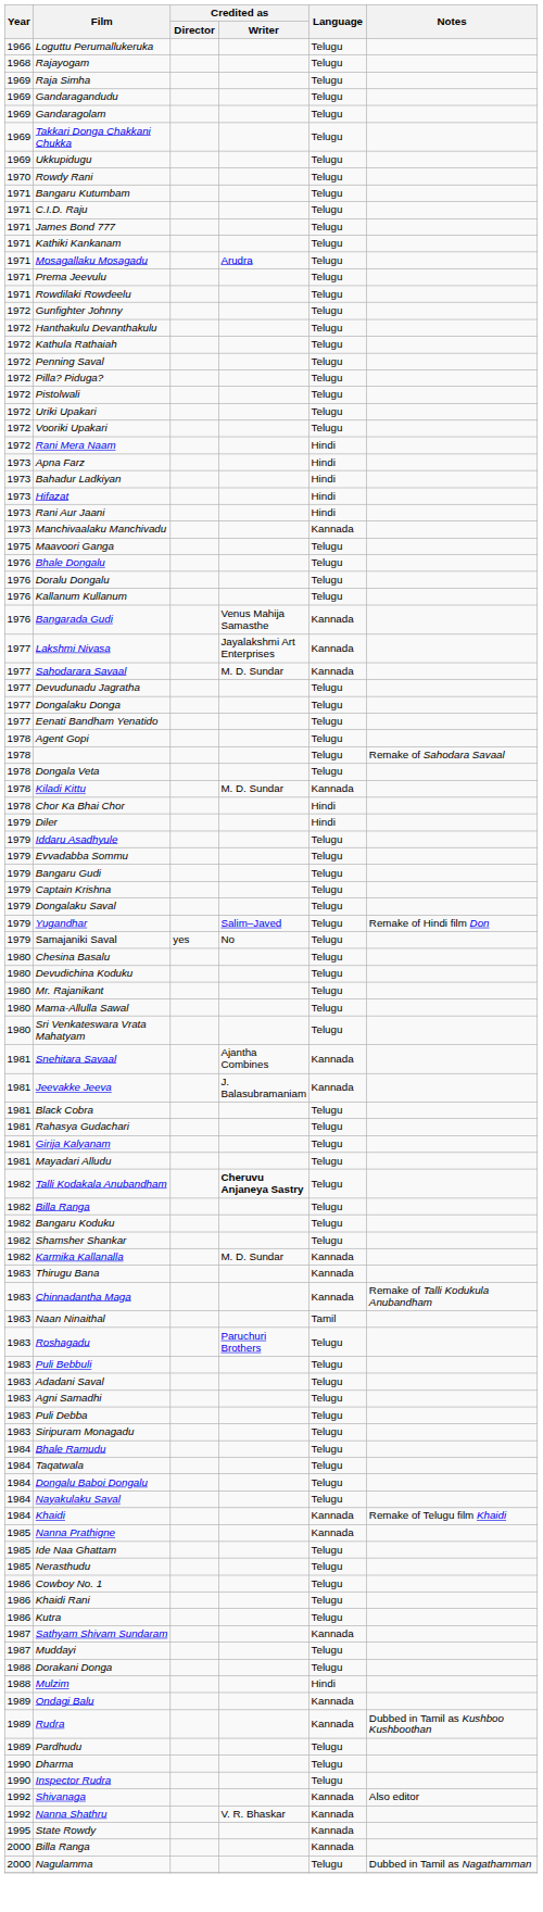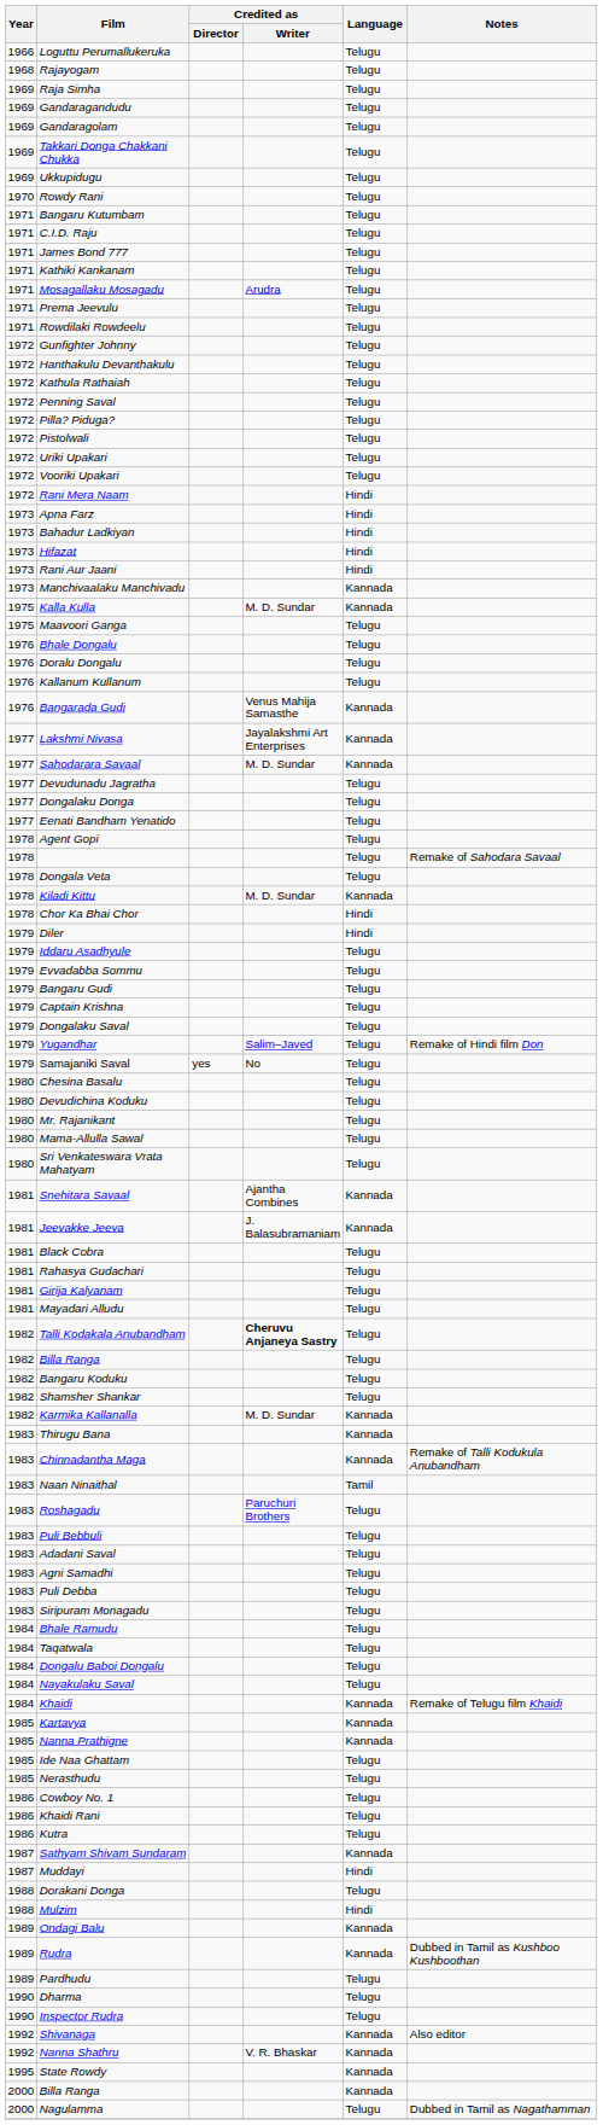 <table class="wikitable sortable">
 <tr>
 <th rowspan="2" style="width:35px;">Year</th>
 <th rowspan="2" style="width:200px;">Film</th>
 <th colspan="2" style="width:195px;">Credited as</th>
 <th rowspan="2" style="text-align:centr; width:80px;">Language</th>
 <th rowspan="2" style="text-align:centr; width:250px;" class="unsortable">Notes</th>
 </tr>
 <tr>
 <th style="width:65px;">Director</th>
 <th width="65">Writer</th>
 </tr>
 <tr>
 <td>1966</td>
 <td><em>Loguttu Perumallukeruka</em></td>
 <td style="text-align:centr;"></td>
 <td style="text-align:centr;"></td>
 <td>Telugu</td>
 <td></td>
 </tr>
 <tr>
 <td>1968</td>
 <td><em>Rajayogam</em></td>
 <td style="text-align:centr;"></td>
 <td style="text-align:centr;"></td>
 <td>Telugu</td>
 <td></td>
 </tr>
 <tr>
 <td>1969</td>
 <td><em>Raja Simha</em></td>
 <td style="text-align:centr;"></td>
 <td style="text-align:centr;"></td>
 <td>Telugu</td>
 <td></td>
 </tr>
 <tr>
 <td>1969</td>
 <td><em>Gandaragandudu</em></td>
 <td style="text-align:centr;"></td>
 <td style="text-align:centr;"></td>
 <td>Telugu</td>
 <td></td>
 </tr>
 <tr>
 <td>1969</td>
 <td><em>Gandaragolam</em></td>
 <td style="text-align:centr;"></td>
 <td style="text-align:centr;"></td>
 <td>Telugu</td>
 <td></td>
 </tr>
 <tr>
 <td>1969</td>
 <td><em><a href='#'>Takkari Donga Chakkani Chukka</a></em></td>
 <td style="text-align:centr;"></td>
 <td style="text-align:centr;"></td>
 <td>Telugu</td>
 <td></td>
 </tr>
 <tr>
 <td>1969</td>
 <td><em>Ukkupidugu</em></td>
 <td style="text-align:centr;"></td>
 <td style="text-align:centr;"></td>
 <td>Telugu</td>
 <td></td>
 </tr>
 <tr>
 <td>1970</td>
 <td><em>Rowdy Rani</em></td>
 <td style="text-align:centr;"></td>
 <td style="text-align:centr;"></td>
 <td>Telugu</td>
 <td></td>
 </tr>
 <tr>
 <td>1971</td>
 <td><em>Bangaru Kutumbam</em></td>
 <td style="text-align:centr;"></td>
 <td style="text-align:centr;"></td>
 <td>Telugu</td>
 <td></td>
 </tr>
 <tr>
 <td>1971</td>
 <td><em>C.I.D. Raju</em></td>
 <td style="text-align:centr;"></td>
 <td style="text-align:centr;"></td>
 <td>Telugu</td>
 <td></td>
 </tr>
 <tr>
 <td>1971</td>
 <td><em>James Bond 777</em></td>
 <td style="text-align:centr;"></td>
 <td style="text-align:centr;"></td>
 <td>Telugu</td>
 <td></td>
 </tr>
 <tr>
 <td>1971</td>
 <td><em>Kathiki Kankanam</em></td>
 <td style="text-align:centr;"></td>
 <td style="text-align:centr;"></td>
 <td>Telugu</td>
 <td></td>
 </tr>
 <tr>
 <td>1971</td>
 <td><em><a href='#'>Mosagallaku Mosagadu</a></em></td>
 <td style="text-align:centr;"></td>
 <td><a href='#'>Arudra</a></td>
 <td>Telugu</td>
 <td></td>
 </tr>
 <tr>
 <td>1971</td>
 <td><em>Prema Jeevulu</em></td>
 <td style="text-align:centr;"></td>
 <td style="text-align:centr;"></td>
 <td>Telugu</td>
 <td></td>
 </tr>
 <tr>
 <td>1971</td>
 <td><em>Rowdilaki Rowdeelu</em></td>
 <td style="text-align:centr;"></td>
 <td style="text-align:centr;"></td>
 <td>Telugu</td>
 <td></td>
 </tr>
 <tr>
 <td>1972</td>
 <td><em>Gunfighter Johnny</em></td>
 <td style="text-align:centr;"></td>
 <td style="text-align:centr;"></td>
 <td>Telugu</td>
 <td></td>
 </tr>
 <tr>
 <td>1972</td>
 <td><em>Hanthakulu Devanthakulu</em></td>
 <td style="text-align:centr;"></td>
 <td style="text-align:centr;"></td>
 <td>Telugu</td>
 <td></td>
 </tr>
 <tr>
 <td>1972</td>
 <td><em>Kathula Rathaiah</em></td>
 <td style="text-align:centr;"></td>
 <td style="text-align:centr;"></td>
 <td>Telugu</td>
 <td></td>
 </tr>
 <tr>
 <td>1972</td>
 <td><em>Penning Saval</em></td>
 <td style="text-align:centr;"></td>
 <td style="text-align:centr;"></td>
 <td>Telugu</td>
 <td></td>
 </tr>
 <tr>
 <td>1972</td>
 <td><em>Pilla? Piduga?</em></td>
 <td style="text-align:centr;"></td>
 <td style="text-align:centr;"></td>
 <td>Telugu</td>
 <td></td>
 </tr>
 <tr>
 <td>1972</td>
 <td><em>Pistolwali</em></td>
 <td style="text-align:centr;"></td>
 <td style="text-align:centr;"></td>
 <td>Telugu</td>
 <td></td>
 </tr>
 <tr>
 <td>1972</td>
 <td><em>Uriki Upakari</em></td>
 <td style="text-align:centr;"></td>
 <td style="text-align:centr;"></td>
 <td>Telugu</td>
 <td></td>
 </tr>
 <tr>
 <td>1972</td>
 <td><em>Vooriki Upakari</em></td>
 <td style="text-align:centr;"></td>
 <td style="text-align:centr;"></td>
 <td>Telugu</td>
 <td></td>
 </tr>
 <tr>
 <td>1972</td>
 <td><em><a href='#'>Rani Mera Naam</a></em></td>
 <td style="text-align:centr;"></td>
 <td style="text-align:centr;"></td>
 <td>Hindi</td>
 <td></td>
 </tr>
 <tr>
 <td>1973</td>
 <td><em>Apna Farz</em></td>
 <td style="text-align:centr;"></td>
 <td style="text-align:centr;"></td>
 <td>Hindi</td>
 <td></td>
 </tr>
 <tr>
 <td>1973</td>
 <td><em>Bahadur Ladkiyan</em></td>
 <td style="text-align:centr;"></td>
 <td style="text-align:centr;"></td>
 <td>Hindi</td>
 <td></td>
 </tr>
 <tr>
 <td>1973</td>
 <td><em><a href='#'>Hifazat</a></em></td>
 <td style="text-align:centr;"></td>
 <td style="text-align:centr;"></td>
 <td>Hindi</td>
 <td></td>
 </tr>
 <tr>
 <td>1973</td>
 <td><em>Rani Aur Jaani</em></td>
 <td style="text-align:centr;"></td>
 <td style="text-align:centr;"></td>
 <td>Hindi</td>
 <td></td>
 </tr>
 <tr>
 <td>1973</td>
 <td><em>Manchivaalaku Manchivadu</em></td>
 <td style="text-align:centr;"></td>
 <td style="text-align:centr;"></td>
+<td>Kannada</td>
+<td></td>
+</tr>
+<tr>
+<td>1975</td>
+<td><em><a href='#'>Kalla Kulla</a></em></td>
+<td style="text-align:centr;"></td>
+<td>M. D. Sundar</td>
 <td>Kannada</td>
 <td></td>
 </tr>
 <tr>
 <td>1975</td>
 <td><em>Maavoori Ganga</em></td>
 <td style="text-align:centr;"></td>
 <td style="text-align:centr;"></td>
 <td>Telugu</td>
 <td></td>
 </tr>
 <tr>
 <td>1976</td>
 <td><a href='#'><em>Bhale Dongalu</em></a></td>
 <td style="text-align:centr;"></td>
 <td style="text-align:centr;"></td>
 <td>Telugu</td>
 <td></td>
 </tr>
 <tr>
 <td>1976</td>
 <td><em>Doralu Dongalu</em></td>
 <td style="text-align:centr;"></td>
 <td style="text-align:centr;"></td>
 <td>Telugu</td>
 <td></td>
 </tr>
 <tr>
 <td>1976</td>
 <td><em>Kallanum Kullanum</em></td>
 <td style="text-align:centr;"></td>
 <td style="text-align:centr;"></td>
 <td>Telugu</td>
 <td></td>
 </tr>
 <tr>
 <td>1976</td>
 <td><em><a href='#'>Bangarada Gudi</a></em></td>
 <td style="text-align:centr;"></td>
 <td>Venus Mahija Samasthe</td>
 <td>Kannada</td>
 <td></td>
 </tr>
 <tr>
 <td>1977</td>
 <td><em><a href='#'>Lakshmi Nivasa</a></em></td>
 <td style="text-align:centr;"></td>
 <td>Jayalakshmi Art Enterprises</td>
 <td>Kannada</td>
 <td></td>
 </tr>
 <tr>
 <td>1977</td>
 <td><em><a href='#'>Sahodarara Savaal</a></em></td>
 <td style="text-align:centr;"></td>
 <td>M. D. Sundar</td>
 <td>Kannada</td>
 <td></td>
 </tr>
 <tr>
 <td>1977</td>
 <td><em>Devudunadu Jagratha</em></td>
 <td style="text-align:centr;"></td>
 <td style="text-align:centr;"></td>
 <td>Telugu</td>
 <td></td>
 </tr>
 <tr>
 <td>1977</td>
 <td><em>Dongalaku Donga</em></td>
 <td style="text-align:centr;"></td>
 <td style="text-align:centr;"></td>
 <td>Telugu</td>
 <td></td>
 </tr>
 <tr>
 <td>1977</td>
 <td><em>Eenati Bandham Yenatido</em></td>
 <td style="text-align:centr;"></td>
 <td style="text-align:centr;"></td>
 <td>Telugu</td>
 <td></td>
 </tr>
 <tr>
 <td>1978</td>
 <td><em>Agent Gopi</em></td>
 <td style="text-align:centr;"></td>
 <td style="text-align:centr;"></td>
 <td>Telugu</td>
 <td></td>
 </tr>
 <tr>
 <td>1978</td>
 <td></td>
 <td style="text-align:centr;"></td>
 <td style="text-align:centr;"></td>
 <td>Telugu</td>
 <td>Remake of <em>Sahodara Savaal</em></td>
 </tr>
 <tr>
 <td>1978</td>
 <td><em>Dongala Veta</em></td>
 <td style="text-align:centr;"></td>
 <td style="text-align:centr;"></td>
 <td>Telugu</td>
 <td></td>
 </tr>
 <tr>
 <td>1978</td>
 <td><em><a href='#'>Kiladi Kittu</a></em></td>
 <td style="text-align:centr;"></td>
 <td>M. D. Sundar</td>
 <td>Kannada</td>
 <td></td>
 </tr>
 <tr>
 <td>1978</td>
 <td><em>Chor Ka Bhai Chor</em></td>
 <td style="text-align:centr;"></td>
 <td style="text-align:centr;"></td>
 <td>Hindi</td>
 <td></td>
 </tr>
 <tr>
 <td>1979</td>
 <td><em>Diler</em></td>
 <td style="text-align:centr;"></td>
 <td style="text-align:centr;"></td>
 <td>Hindi</td>
 <td></td>
 </tr>
 <tr>
 <td>1979</td>
 <td><em><a href='#'>Iddaru Asadhyule</a></em></td>
 <td style="text-align:centr;"></td>
 <td style="text-align:centr;"></td>
 <td>Telugu</td>
 <td></td>
 </tr>
 <tr>
 <td>1979</td>
 <td><em>Evvadabba Sommu</em></td>
 <td style="text-align:centr;"></td>
 <td style="text-align:centr;"></td>
 <td>Telugu</td>
 <td></td>
 </tr>
 <tr>
 <td>1979</td>
 <td><em>Bangaru Gudi</em></td>
 <td style="text-align:centr;"></td>
 <td style="text-align:centr;"></td>
 <td>Telugu</td>
 <td></td>
 </tr>
 <tr>
 <td>1979</td>
 <td><em>Captain Krishna</em></td>
 <td style="text-align:centr;"></td>
 <td style="text-align:centr;"></td>
 <td>Telugu</td>
 <td></td>
 </tr>
 <tr>
 <td>1979</td>
 <td><em>Dongalaku Saval</em></td>
 <td style="text-align:centr;"></td>
 <td style="text-align:centr;"></td>
 <td>Telugu</td>
 <td></td>
 </tr>
 <tr>
 <td>1979</td>
 <td><em><a href='#'>Yugandhar</a></em></td>
 <td style="text-align:centr;"></td>
 <td><a href='#'>Salim–Javed</a></td>
 <td>Telugu</td>
 <td>Remake of Hindi film <em><a href='#'>Don</a></em></td>
 </tr>
 <tr>
 <td>1979</td>
 <td>Samajaniki Saval</td>
 <td>yes</td>
 <td>No</td>
 <td>Telugu</td>
 <td></td>
 </tr>
 <tr>
 <td>1980</td>
 <td><em>Chesina Basalu</em></td>
 <td style="text-align:centr;"></td>
 <td style="text-align:centr;"></td>
 <td>Telugu</td>
 <td></td>
 </tr>
 <tr>
 <td>1980</td>
 <td><em>Devudichina Koduku</em></td>
 <td style="text-align:centr;"></td>
 <td style="text-align:centr;"></td>
 <td>Telugu</td>
 <td></td>
 </tr>
 <tr>
 <td>1980</td>
 <td><em>Mr. Rajanikant</em></td>
 <td style="text-align:centr;"></td>
 <td style="text-align:centr;"></td>
 <td>Telugu</td>
 <td></td>
 </tr>
 <tr>
 <td>1980</td>
 <td><em>Mama-Allulla Sawal</em></td>
 <td style="text-align:centr;"></td>
 <td style="text-align:centr;"></td>
 <td>Telugu</td>
 <td></td>
 </tr>
 <tr>
 <td>1980</td>
 <td><em>Sri Venkateswara Vrata Mahatyam</em></td>
 <td style="text-align:centr;"></td>
 <td style="text-align:centr;"></td>
 <td>Telugu</td>
 <td></td>
 </tr>
 <tr>
 <td>1981</td>
 <td><em><a href='#'>Snehitara Savaal</a></em></td>
 <td style="text-align:centr;"></td>
 <td>Ajantha Combines</td>
 <td>Kannada</td>
 <td></td>
 </tr>
 <tr>
 <td>1981</td>
 <td><em><a href='#'>Jeevakke Jeeva</a></em></td>
 <td style="text-align:centr;"></td>
 <td>J. Balasubramaniam</td>
 <td>Kannada</td>
 <td></td>
 </tr>
 <tr>
 <td>1981</td>
 <td><em>Black Cobra</em></td>
 <td style="text-align:centr;"></td>
 <td style="text-align:centr;"></td>
 <td>Telugu</td>
 <td></td>
 </tr>
 <tr>
 <td>1981</td>
 <td><em>Rahasya Gudachari</em></td>
 <td style="text-align:centr;"></td>
 <td style="text-align:centr;"></td>
 <td>Telugu</td>
 <td></td>
 </tr>
 <tr>
 <td>1981</td>
 <td><em><a href='#'>Girija Kalyanam</a></em></td>
 <td style="text-align:centr;"></td>
 <td style="text-align:centr;"></td>
 <td>Telugu</td>
 <td></td>
 </tr>
 <tr>
 <td>1981</td>
 <td><em>Mayadari Alludu</em></td>
 <td style="text-align:centr;"></td>
 <td style="text-align:centr;"></td>
 <td>Telugu</td>
 <td></td>
 </tr>
 <tr>
 <td>1982</td>
 <td><em><a href='#'>Talli Kodakala Anubandham</a></em></td>
 <td style="text-align:centr;"></td>
 <td><strong>Cheruvu Anjaneya Sastry</strong></td>
 <td>Telugu</td>
 <td></td>
 </tr>
 <tr>
 <td>1982</td>
 <td><em><a href='#'>Billa Ranga</a></em></td>
 <td style="text-align:centr;"></td>
 <td style="text-align:centr;"></td>
 <td>Telugu</td>
 <td></td>
 </tr>
 <tr>
 <td>1982</td>
 <td><em>Bangaru Koduku</em></td>
 <td style="text-align:centr;"></td>
 <td style="text-align:centr;"></td>
 <td>Telugu</td>
 <td></td>
 </tr>
 <tr>
 <td>1982</td>
 <td><em>Shamsher Shankar</em></td>
 <td style="text-align:centr;"></td>
 <td style="text-align:centr;"></td>
 <td>Telugu</td>
 <td></td>
 </tr>
 <tr>
 <td>1982</td>
 <td><em><a href='#'>Karmika Kallanalla</a></em></td>
 <td style="text-align:centr;"></td>
 <td>M. D. Sundar</td>
 <td>Kannada</td>
 <td></td>
 </tr>
 <tr>
 <td>1983</td>
 <td><em>Thirugu Bana</em></td>
 <td style="text-align:centr;"></td>
 <td style="text-align:centr;"></td>
 <td>Kannada</td>
 <td></td>
 </tr>
 <tr>
 <td>1983</td>
 <td><em><a href='#'>Chinnadantha Maga</a></em></td>
 <td style="text-align:centr;"></td>
 <td style="text-align:centr;"></td>
 <td>Kannada</td>
 <td>Remake of <em>Talli Kodukula Anubandham</em></td>
 </tr>
 <tr>
 <td>1983</td>
 <td><em>Naan Ninaithal</em></td>
 <td style="text-align:centr;"></td>
 <td style="text-align:centr;"></td>
 <td>Tamil</td>
 <td></td>
 </tr>
 <tr>
 <td>1983</td>
 <td><em><a href='#'>Roshagadu</a></em></td>
 <td style="text-align:centr;"></td>
 <td><a href='#'>Paruchuri Brothers</a></td>
 <td>Telugu</td>
 <td></td>
 </tr>
 <tr>
 <td>1983</td>
 <td><em><a href='#'>Puli Bebbuli</a></em></td>
 <td style="text-align:centr;"></td>
 <td style="text-align:centr;"></td>
 <td>Telugu</td>
 <td></td>
 </tr>
 <tr>
 <td>1983</td>
 <td><em>Adadani Saval</em></td>
 <td style="text-align:centr;"></td>
 <td style="text-align:centr;"></td>
 <td>Telugu</td>
 <td></td>
 </tr>
 <tr>
 <td>1983</td>
 <td><em>Agni Samadhi</em></td>
 <td style="text-align:centr;"></td>
 <td style="text-align:centr;"></td>
 <td>Telugu</td>
 <td></td>
 </tr>
 <tr>
 <td>1983</td>
 <td><em>Puli Debba</em></td>
 <td style="text-align:centr;"></td>
 <td style="text-align:centr;"></td>
 <td>Telugu</td>
 <td></td>
 </tr>
 <tr>
 <td>1983</td>
 <td><em>Siripuram Monagadu</em></td>
 <td style="text-align:centr;"></td>
 <td style="text-align:centr;"></td>
 <td>Telugu</td>
 <td></td>
 </tr>
 <tr>
 <td>1984</td>
 <td><em><a href='#'>Bhale Ramudu</a></em></td>
 <td style="text-align:centr;"></td>
 <td style="text-align:centr;"></td>
 <td>Telugu</td>
 <td></td>
 </tr>
 <tr>
 <td>1984</td>
 <td><em>Taqatwala</em></td>
 <td style="text-align:centr;"></td>
 <td style="text-align:centr;"></td>
 <td>Telugu</td>
 <td></td>
 </tr>
 <tr>
 <td>1984</td>
 <td><em><a href='#'>Dongalu Baboi Dongalu</a></em></td>
 <td style="text-align:centr;"></td>
 <td style="text-align:centr;"></td>
 <td>Telugu</td>
 <td></td>
 </tr>
 <tr>
 <td>1984</td>
 <td><em><a href='#'>Nayakulaku Saval</a></em></td>
 <td style="text-align:centr;"></td>
 <td style="text-align:centr;"></td>
 <td>Telugu</td>
 <td></td>
 </tr>
 <tr>
 <td>1984</td>
 <td><em><a href='#'>Khaidi</a></em></td>
 <td style="text-align:centr;"></td>
 <td style="text-align:centr;"></td>
 <td>Kannada</td>
 <td>Remake of Telugu film <em><a href='#'>Khaidi</a></em></td>
 </tr>
 <tr>
 <td>1985</td>
+<td><em><a href='#'>Kartavya</a></em></td>
+<td style="text-align:centr;"></td>
+<td style="text-align:centr;"></td>
+<td>Kannada</td>
+<td></td>
+</tr>
+<tr>
+<td>1985</td>
 <td><em><a href='#'>Nanna Prathigne</a></em></td>
 <td style="text-align:centr;"></td>
 <td style="text-align:centr;"></td>
 <td>Kannada</td>
 <td></td>
 </tr>
 <tr>
 <td>1985</td>
 <td><em>Ide Naa Ghattam</em></td>
 <td style="text-align:centr;"></td>
 <td style="text-align:centr;"></td>
 <td>Telugu</td>
 <td></td>
 </tr>
 <tr>
 <td>1985</td>
 <td><em>Nerasthudu</em></td>
 <td style="text-align:centr;"></td>
 <td style="text-align:centr;"></td>
 <td>Telugu</td>
 <td></td>
 </tr>
 <tr>
 <td>1986</td>
 <td><em>Cowboy No. 1</em></td>
 <td style="text-align:centr;"></td>
 <td style="text-align:centr;"></td>
 <td>Telugu</td>
 <td></td>
 </tr>
 <tr>
 <td>1986</td>
 <td><em>Khaidi Rani</em></td>
 <td style="text-align:centr;"></td>
 <td style="text-align:centr;"></td>
 <td>Telugu</td>
 <td></td>
 </tr>
 <tr>
 <td>1986</td>
 <td><em>Kutra</em></td>
 <td style="text-align:centr;"></td>
 <td style="text-align:centr;"></td>
 <td>Telugu</td>
 <td></td>
 </tr>
 <tr>
 <td>1987</td>
 <td><em><a href='#'>Sathyam Shivam Sundaram</a></em></td>
 <td style="text-align:centr;"></td>
 <td style="text-align:centr;"></td>
 <td>Kannada</td>
 <td></td>
 </tr>
 <tr>
 <td>1987</td>
 <td><em>Muddayi</em></td>
 <td style="text-align:centr;"></td>
 <td style="text-align:centr;"></td>
-<td>Telugu</td>
+<td>Hindi</td>
 <td></td>
 </tr>
 <tr>
 <td>1988</td>
 <td><em>Dorakani Donga</em></td>
 <td style="text-align:centr;"></td>
 <td style="text-align:centr;"></td>
 <td>Telugu</td>
 <td></td>
 </tr>
 <tr>
 <td>1988</td>
 <td><em><a href='#'>Mulzim</a></em></td>
 <td style="text-align:centr;"></td>
 <td style="text-align:centr;"></td>
 <td>Hindi</td>
 <td></td>
 </tr>
 <tr>
 <td>1989</td>
 <td><em><a href='#'>Ondagi Balu</a></em></td>
 <td style="text-align:centr;"></td>
 <td style="text-align:centr;"></td>
 <td>Kannada</td>
 <td></td>
 </tr>
 <tr>
 <td>1989</td>
 <td><em><a href='#'>Rudra</a></em></td>
 <td style="text-align:centr;"></td>
 <td style="text-align:centr;"></td>
 <td>Kannada</td>
 <td>Dubbed in Tamil as <em>Kushboo Kushboothan</em></td>
 </tr>
 <tr>
 <td>1989</td>
 <td><em>Pardhudu</em></td>
 <td style="text-align:centr;"></td>
 <td style="text-align:centr;"></td>
 <td>Telugu</td>
 <td></td>
 </tr>
 <tr>
 <td>1990</td>
 <td><em>Dharma</em></td>
 <td style="text-align:centr;"></td>
 <td style="text-align:centr;"></td>
 <td>Telugu</td>
 <td></td>
 </tr>
 <tr>
 <td>1990</td>
 <td><em><a href='#'>Inspector Rudra</a></em></td>
 <td style="text-align:centr;"></td>
 <td style="text-align:centr;"></td>
 <td>Telugu</td>
 <td></td>
 </tr>
 <tr>
 <td>1992</td>
 <td><em><a href='#'>Shivanaga</a></em></td>
 <td style="text-align:centr;"></td>
 <td style="text-align:centr;"></td>
 <td>Kannada</td>
 <td>Also editor</td>
 </tr>
 <tr>
 <td>1992</td>
 <td><em><a href='#'>Nanna Shathru</a></em></td>
 <td style="text-align:centr;"></td>
 <td>V. R. Bhaskar</td>
 <td>Kannada</td>
 <td></td>
 </tr>
 <tr>
 <td>1995</td>
 <td><em>State Rowdy</em></td>
 <td style="text-align:centr;"></td>
 <td style="text-align:centr;"></td>
 <td>Kannada</td>
 <td></td>
 </tr>
 <tr>
 <td>2000</td>
 <td><em>Billa Ranga</em></td>
 <td style="text-align:centr;"></td>
 <td style="text-align:centr;"></td>
 <td>Kannada</td>
 <td></td>
 </tr>
 <tr>
 <td>2000</td>
 <td><em>Nagulamma</em></td>
 <td style="text-align:centr;"></td>
 <td style="text-align:centr;"></td>
 <td>Telugu</td>
 <td>Dubbed in Tamil as <em>Nagathamman</em></td>
 </tr>
 <tr>
 </tr>
 </table>
